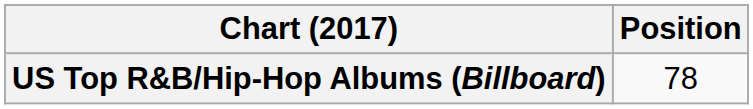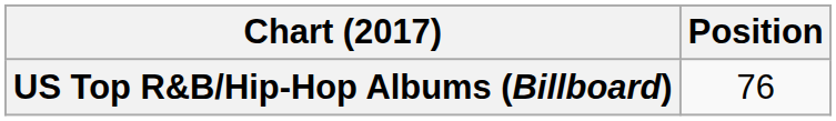 <table class="wikitable plainrowheaders" style="text-align:center">
 <tr>
 <th scope="col">Chart (2017)</th>
 <th scope="col">Position</th>
 </tr>
 <tr>
 <th scope="row">US Top R&B/Hip-Hop Albums (<em>Billboard</em>)</th>
-<td>78</td>
+<td>76</td>
 </tr>
 </table>
